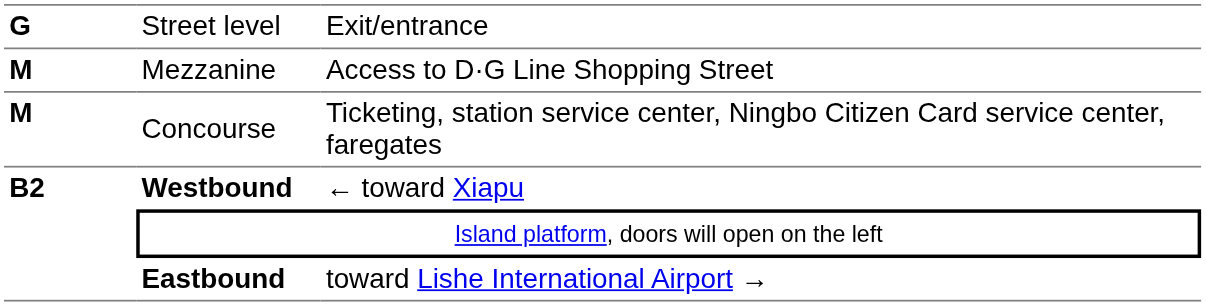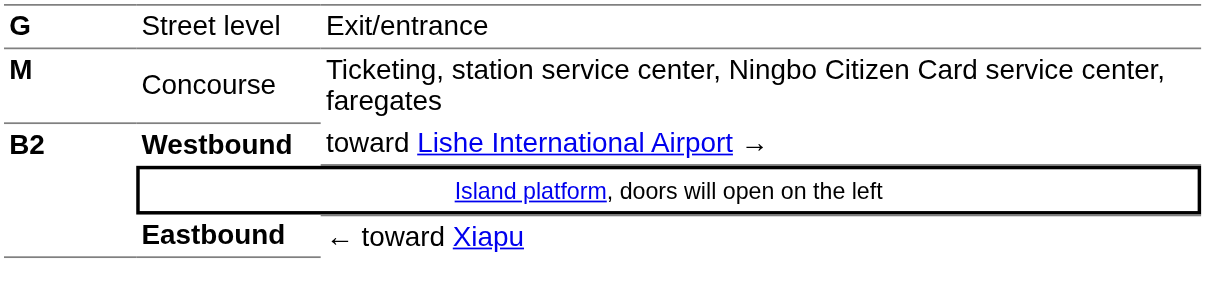 <table table border=0 cellspacing=0 cellpadding=3>
 <tr>
 <td style="border-top:solid 1px gray;" width=70 valign=top><strong>G</strong></td>
 <td style="border-top:solid 1px gray;" width=100 valign=top>Street level</td>
 <td style="border-top:solid 1px gray;" width=500 valign=top>Exit/entrance</td>
-</tr>
-<tr>
-<td style="border-top:solid 1px gray;" width=70 valign=top><strong>M</strong></td>
-<td style="border-top:solid 1px gray;">Mezzanine</td>
-<td style="border-top:solid 1px gray;">Access to D·G Line Shopping Street</td>
 </tr>
 <tr>
 <td style="border-top:solid 1px gray;" width=70 valign=top><strong>M</strong></td>
 <td style="border-top:solid 1px gray;">Concourse</td>
 <td style="border-top:solid 1px gray;">Ticketing, station service center, Ningbo Citizen Card service center, faregates</td>
 </tr>
 <tr>
 <td style="border-bottom:solid 1px gray; border-top:solid 1px gray;" width=70 rowspan=3 valign=top><strong>B2<br></strong></td>
 <td style="border-top:solid 1px gray;"><strong>Westbound</strong></td>
-<td style="border-top:solid 1px gray;">← toward <a href='#'>Xiapu</a></td>
+<td style="border-bottom:solid 1px gray;"> toward <a href='#'>Lishe International Airport</a> →</td>
 </tr>
 <tr>
 <td style="border-top:solid 2px black;border-right:solid 2px black;border-left:solid 2px black;border-bottom:solid 2px black;text-align:center;" colspan=2><small><a href='#'>Island platform</a>, doors will open on the left</small></td>
 </tr>
 <tr>
 <td style="border-bottom:solid 1px gray;"><strong>Eastbound</strong></td>
-<td style="border-bottom:solid 1px gray;"> toward <a href='#'>Lishe International Airport</a> →</td>
+<td style="border-top:solid 1px gray;">← toward <a href='#'>Xiapu</a></td>
 </tr>
 </table>
